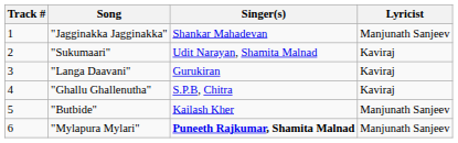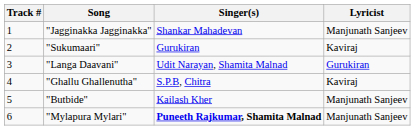 <table class="wikitable" style="font-size:95%;">
 <tr>
 <th>Track #</th>
 <th>Song</th>
 <th>Singer(s)</th>
 <th>Lyricist</th>
 </tr>
 <tr>
 <td>1</td>
 <td>"Jagginakka Jagginakka"</td>
 <td><a href='#'>Shankar Mahadevan</a></td>
 <td>Manjunath Sanjeev</td>
 </tr>
 <tr>
 <td>2</td>
 <td>"Sukumaari"</td>
-<td><a href='#'>Udit Narayan</a>, <a href='#'>Shamita Malnad</a></td>
+<td><a href='#'>Gurukiran</a></td>
 <td>Kaviraj</td>
 </tr>
 <tr>
 <td>3</td>
 <td>"Langa Daavani"</td>
+<td><a href='#'>Udit Narayan</a>, <a href='#'>Shamita Malnad</a></td>
 <td><a href='#'>Gurukiran</a></td>
-<td>Kaviraj</td>
 </tr>
 <tr>
 <td>4</td>
 <td>"Ghallu Ghallenutha"</td>
 <td><a href='#'>S.P.B</a>, <a href='#'>Chitra</a></td>
 <td>Kaviraj</td>
 </tr>
 <tr>
 <td>5</td>
 <td>"Butbide"</td>
 <td><a href='#'>Kailash Kher</a></td>
 <td>Manjunath Sanjeev</td>
 </tr>
 <tr>
 <td>6</td>
 <td>"Mylapura Mylari"</td>
 <td><strong><a href='#'>Puneeth Rajkumar</a>, Shamita Malnad</strong></td>
 <td>Manjunath Sanjeev</td>
 </tr>
 </table>
